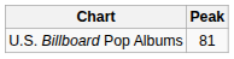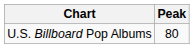 <table class="wikitable">
 <tr>
 <th align="left">Chart</th>
 <th align="left">Peak</th>
 </tr>
 <tr>
 <td align="left">U.S. <em>Billboard</em> Pop Albums</td>
-<td align="center">81</td>
+<td align="center">80</td>
 </tr>
 </table>
